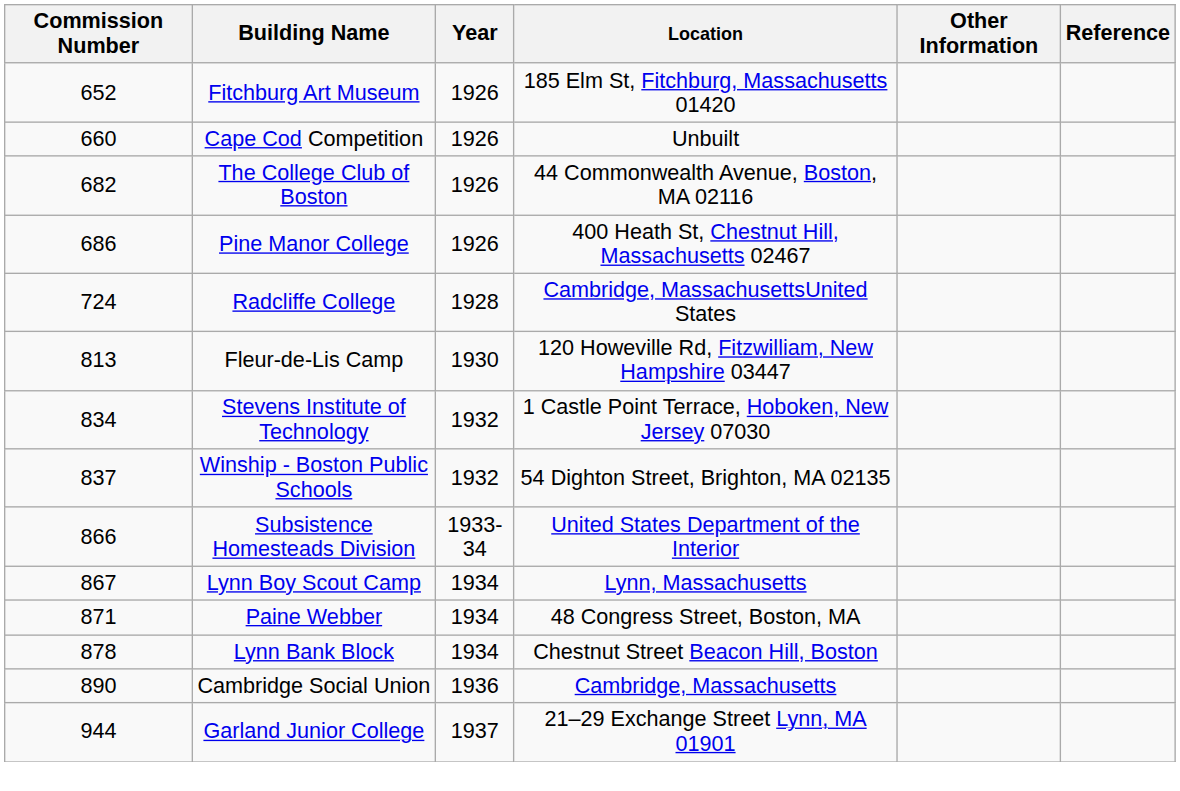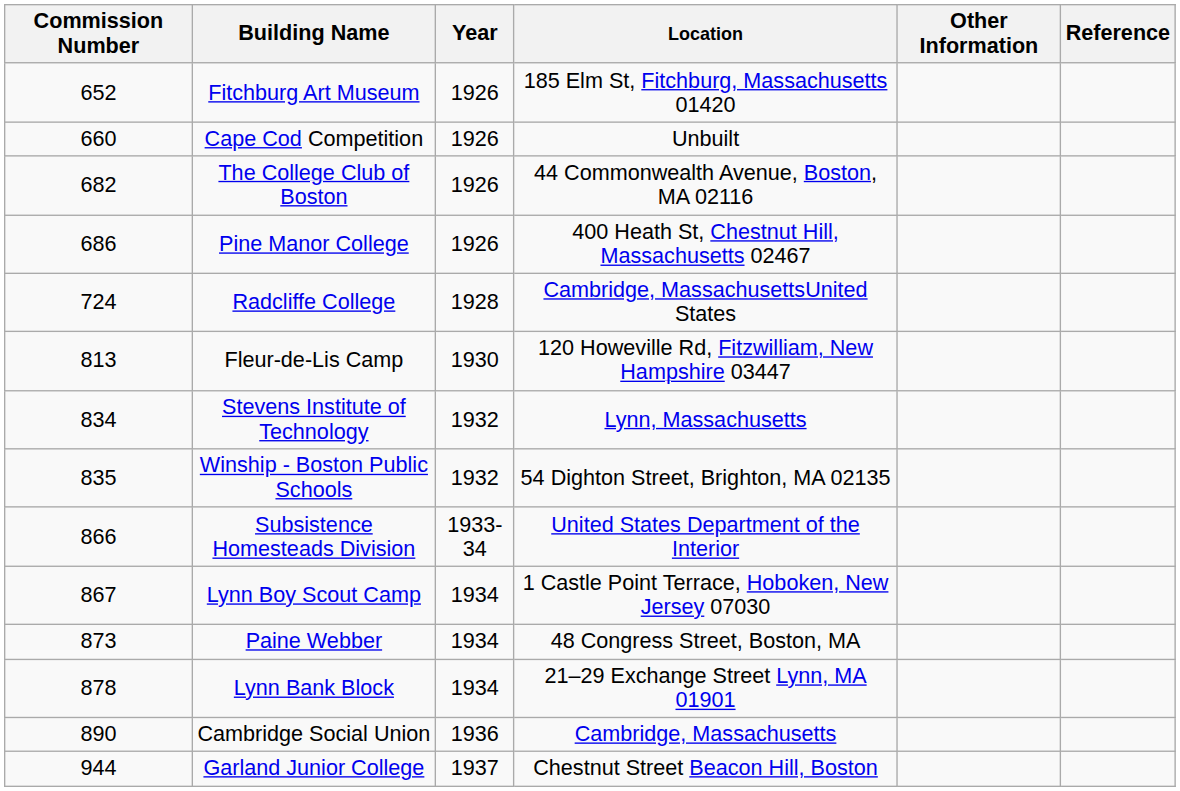 <table class="wikitable sortable" style="text-align: center;">
 <tr>
 <th>Commission Number</th>
 <th>Building Name</th>
 <th>Year</th>
 <th><small>Location</small></th>
 <th>Other Information</th>
 <th class="unsortable">Reference</th>
 </tr>
 <tr>
 <td>652</td>
 <td><a href='#'>Fitchburg Art Museum</a></td>
 <td>1926</td>
 <td>185 Elm St, <a href='#'>Fitchburg, Massachusetts</a> 01420</td>
 <td></td>
 <td></td>
 </tr>
 <tr>
 <td>660</td>
 <td><a href='#'>Cape Cod</a> Competition</td>
 <td>1926</td>
 <td>Unbuilt</td>
 <td></td>
 <td></td>
 </tr>
 <tr>
 <td>682</td>
 <td><a href='#'>The College Club of Boston</a></td>
 <td>1926</td>
 <td>44 Commonwealth Avenue, <a href='#'>Boston</a>, MA 02116</td>
 <td></td>
 <td></td>
 </tr>
 <tr>
 <td>686</td>
 <td><a href='#'>Pine Manor College</a></td>
 <td>1926</td>
 <td>400 Heath St, <a href='#'>Chestnut Hill, Massachusetts</a> 02467</td>
 <td></td>
 <td></td>
 </tr>
 <tr>
 <td>724</td>
 <td><a href='#'>Radcliffe College</a></td>
 <td>1928</td>
 <td><a href='#'>Cambridge, MassachusettsUnited</a> States</td>
 <td></td>
 <td></td>
 </tr>
 <tr>
 <td>813</td>
 <td>Fleur-de-Lis Camp</td>
 <td>1930</td>
 <td>120 Howeville Rd, <a href='#'>Fitzwilliam, New Hampshire</a> 03447</td>
 <td></td>
 <td></td>
 </tr>
 <tr>
 <td>834</td>
 <td><a href='#'>Stevens Institute of Technology</a></td>
 <td>1932</td>
-<td>1 Castle Point Terrace, <a href='#'>Hoboken, New Jersey</a> 07030</td>
+<td><a href='#'>Lynn, Massachusetts</a></td>
 <td></td>
 <td></td>
 </tr>
 <tr>
-<td>837</td>
+<td>835</td>
 <td><a href='#'>Winship - Boston Public Schools</a></td>
 <td>1932</td>
 <td>54 Dighton Street, Brighton, MA 02135</td>
 <td></td>
 <td></td>
 </tr>
 <tr>
 <td>866</td>
 <td><a href='#'>Subsistence Homesteads Division</a></td>
 <td>1933-34</td>
 <td><a href='#'>United States Department of the Interior</a></td>
 <td></td>
 <td></td>
 </tr>
 <tr>
 <td>867</td>
 <td><a href='#'>Lynn Boy Scout Camp</a></td>
 <td>1934</td>
-<td><a href='#'>Lynn, Massachusetts</a></td>
+<td>1 Castle Point Terrace, <a href='#'>Hoboken, New Jersey</a> 07030</td>
 <td></td>
 <td></td>
 </tr>
 <tr>
-<td>871</td>
+<td>873</td>
 <td><a href='#'>Paine Webber</a></td>
 <td>1934</td>
 <td>48 Congress Street, Boston, MA</td>
 <td></td>
 <td></td>
 </tr>
 <tr>
 <td>878</td>
 <td><a href='#'>Lynn Bank Block</a></td>
 <td>1934</td>
-<td>Chestnut Street <a href='#'>Beacon Hill, Boston</a></td>
+<td>21–29 Exchange Street <a href='#'>Lynn, MA 01901</a></td>
 <td></td>
 <td></td>
 </tr>
 <tr>
 <td>890</td>
 <td>Cambridge Social Union</td>
 <td>1936</td>
 <td><a href='#'>Cambridge, Massachusetts</a></td>
 <td></td>
 <td></td>
 </tr>
 <tr>
 <td>944</td>
 <td><a href='#'>Garland Junior College</a></td>
 <td>1937</td>
-<td>21–29 Exchange Street <a href='#'>Lynn, MA 01901</a></td>
+<td>Chestnut Street <a href='#'>Beacon Hill, Boston</a></td>
 <td></td>
 <td></td>
 </tr>
 </table>
